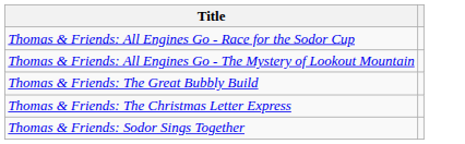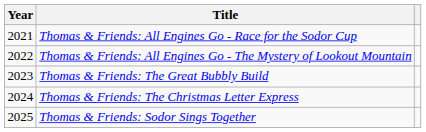 <table class="wikitable">
 <tr>
+<th>Year</th>
 <th>Title</th>
 <th></th>
 </tr>
 <tr>
+<td>2021</td>
 <td><em><a href='#'>Thomas & Friends: All Engines Go - Race for the Sodor Cup</a></em></td>
 <td></td>
 </tr>
 <tr>
+<td>2022</td>
 <td><em><a href='#'>Thomas & Friends: All Engines Go - The Mystery of Lookout Mountain</a></em></td>
 <td></td>
 </tr>
 <tr>
+<td>2023</td>
 <td><em><a href='#'>Thomas & Friends: The Great Bubbly Build</a></em></td>
 <td></td>
 </tr>
 <tr>
+<td>2024</td>
 <td><em><a href='#'>Thomas & Friends: The Christmas Letter Express</a></em></td>
 <td></td>
 </tr>
 <tr>
+<td>2025</td>
 <td><em><a href='#'>Thomas & Friends: Sodor Sings Together</a></em></td>
 <td></td>
 </tr>
 </table>
